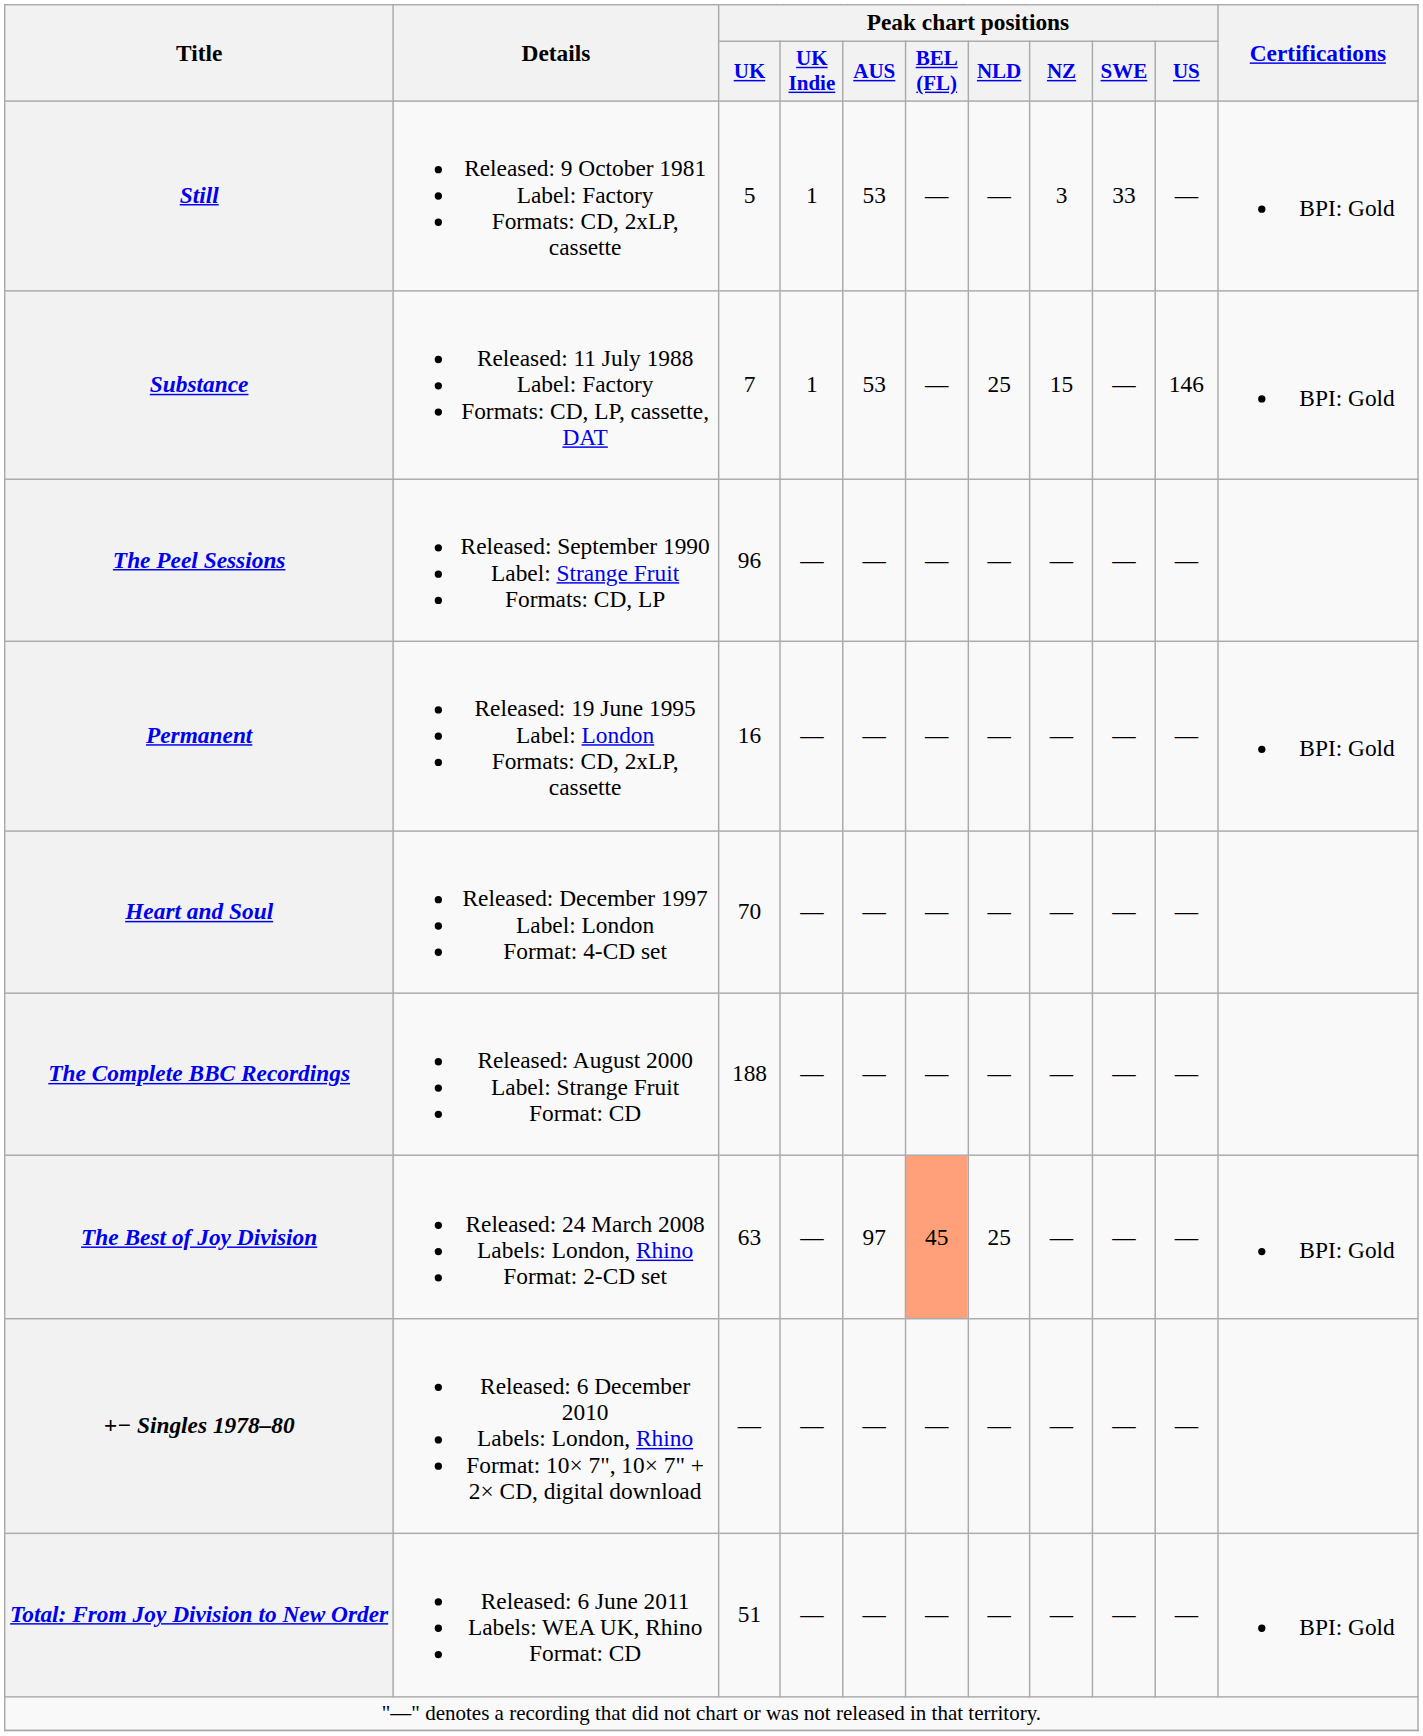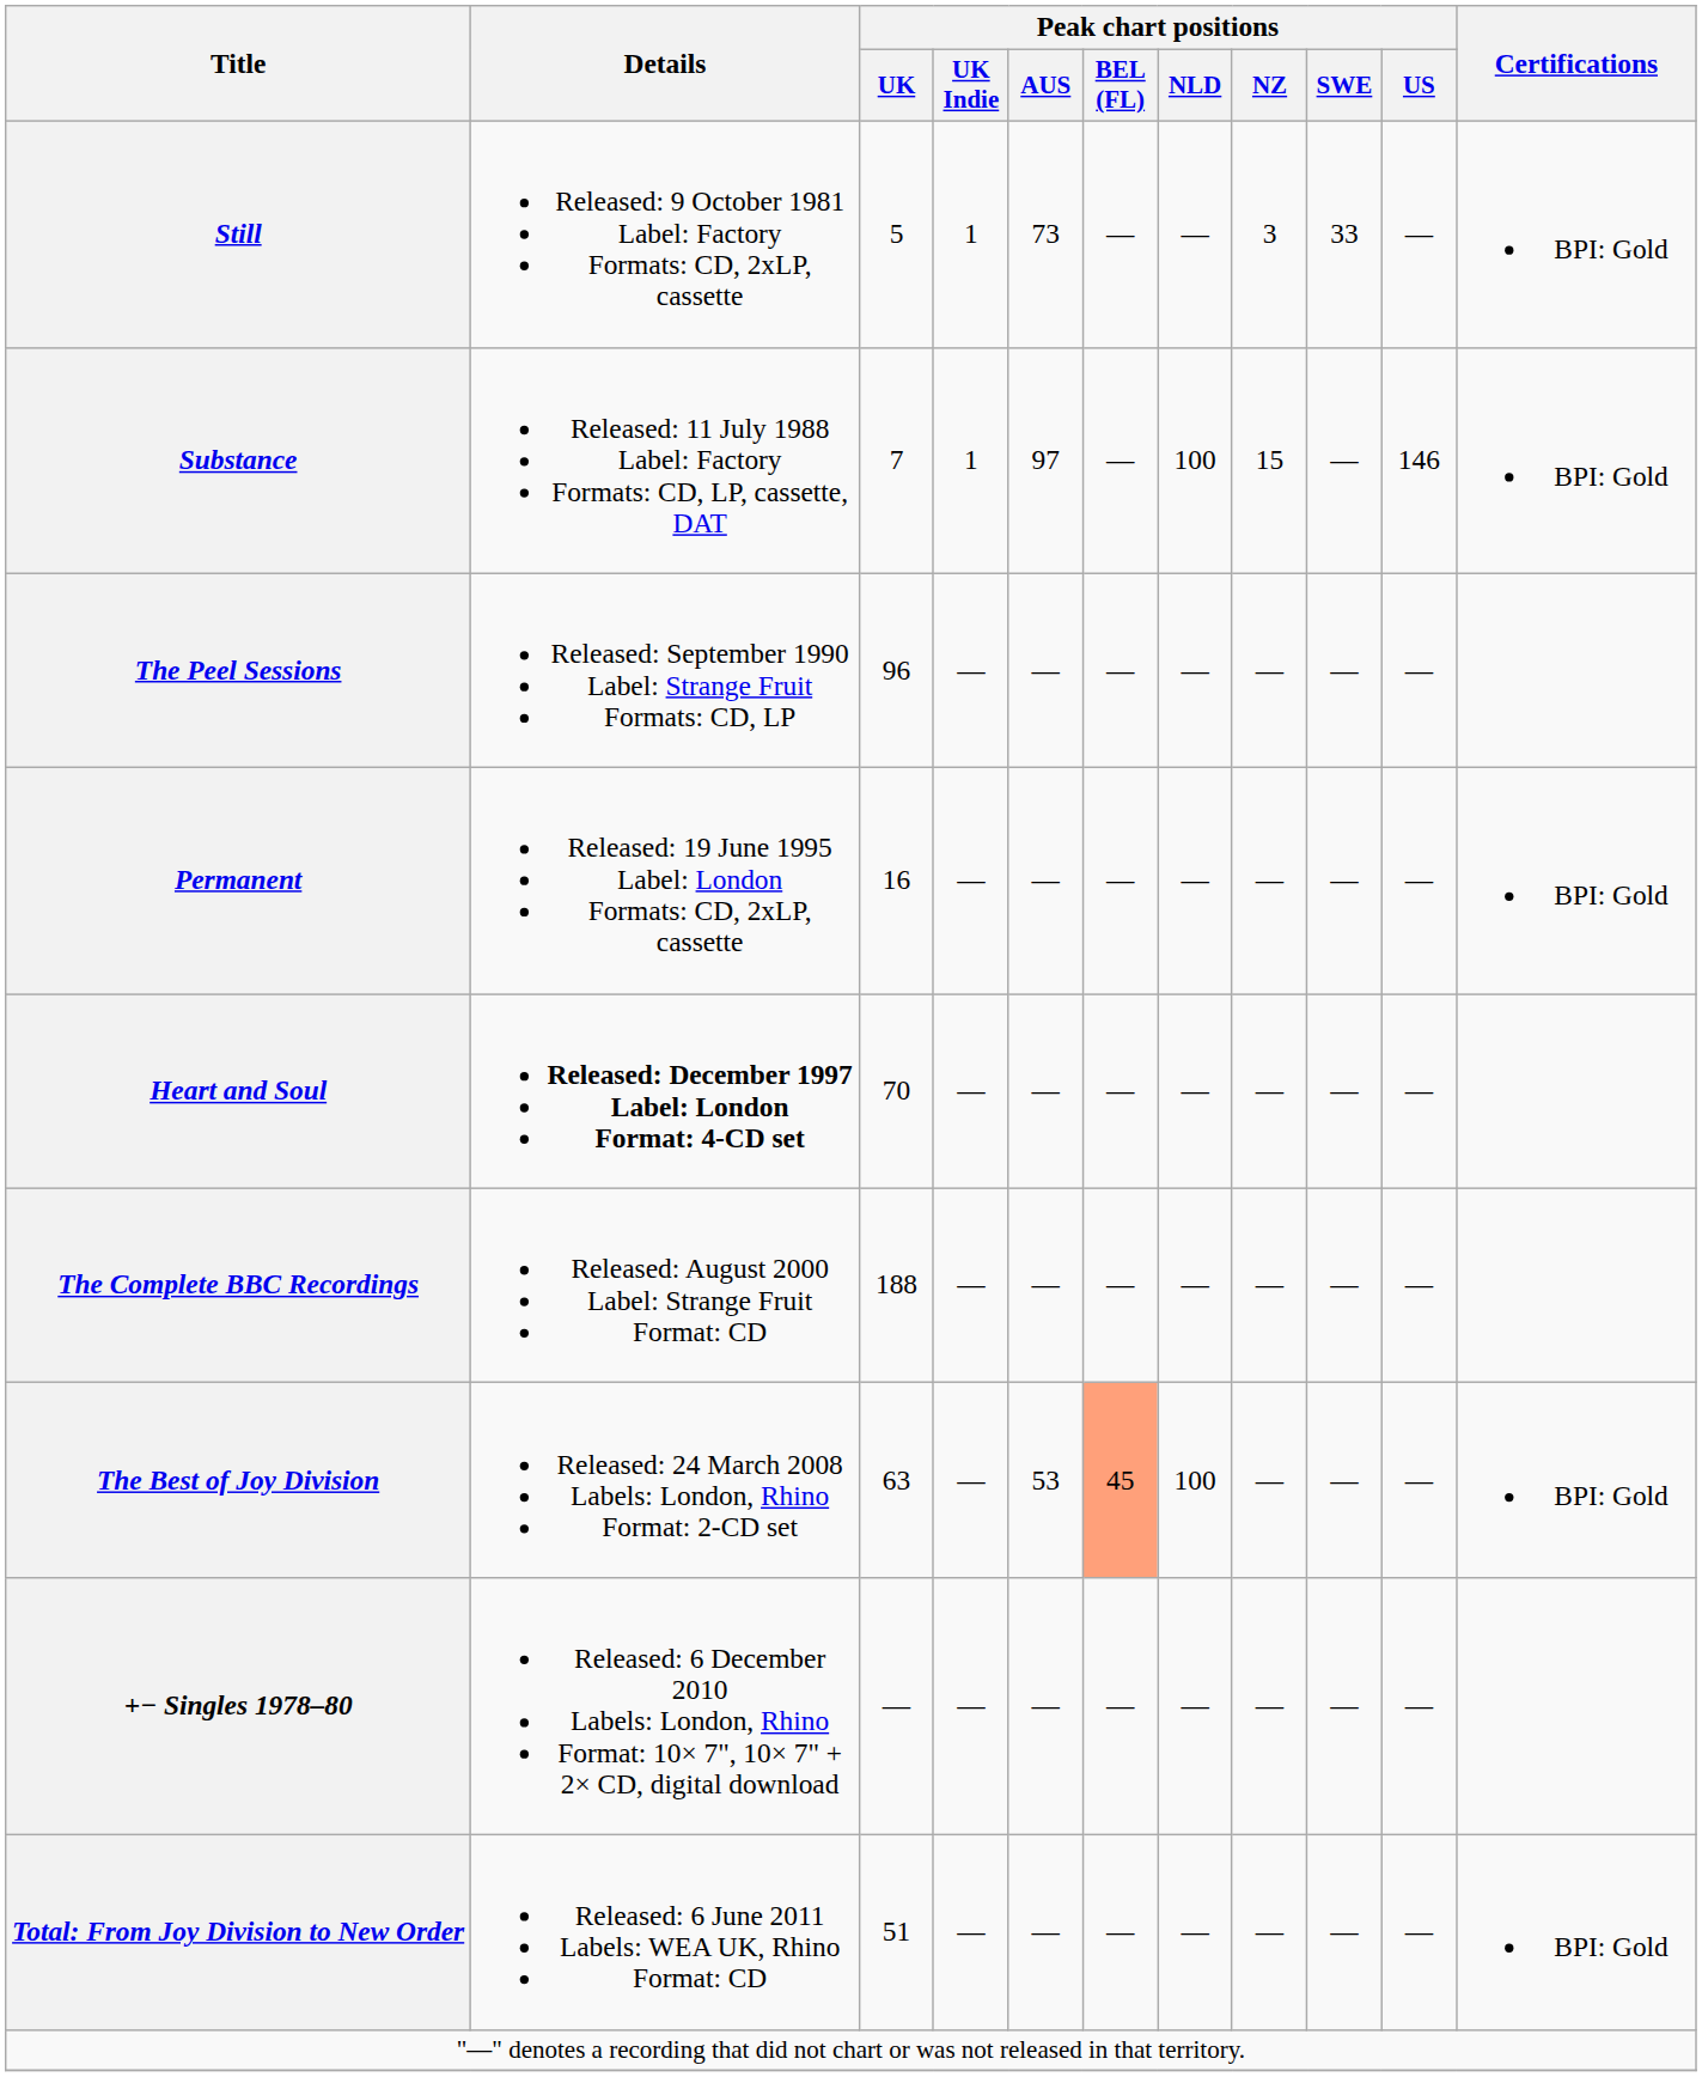 <table class="wikitable plainrowheaders" style="text-align:center">
 <tr>
 <th scope="col" rowspan="2">Title</th>
 <th scope="col" rowspan="2" width="215">Details</th>
 <th scope="col" colspan="8">Peak chart positions</th>
 <th scope="col" width="130" rowspan="2"><a href='#'>Certifications</a></th>
 </tr>
 <tr>
 <th scope="col" style="width:2.5em;font-size:90%"><a href='#'>UK</a><br></th>
 <th scope="col" style="width:2.5em;font-size:90%"><a href='#'>UK Indie</a><br></th>
 <th scope="col" style="width:2.5em;font-size:90%"><a href='#'>AUS</a><br></th>
 <th scope="col" style="width:2.5em;font-size:90%"><a href='#'>BEL (FL)</a><br></th>
 <th scope="col" style="width:2.5em;font-size:90%"><a href='#'>NLD</a><br></th>
 <th scope="col" style="width:2.5em;font-size:90%"><a href='#'>NZ</a><br></th>
 <th scope="col" style="width:2.5em;font-size:90%"><a href='#'>SWE</a><br></th>
 <th scope="col" style="width:2.5em;font-size:90%"><a href='#'>US</a><br></th>
 </tr>
 <tr>
 <th scope="row"><em><a href='#'>Still</a></em></th>
 <td><br><ul><li>Released: 9 October 1981</li><li>Label: Factory</li><li>Formats: CD, 2xLP, cassette</li></ul></td>
 <td>5</td>
 <td>1</td>
-<td>53</td>
+<td>73</td>
 <td>—</td>
 <td>—</td>
 <td>3</td>
 <td>33</td>
 <td>—</td>
 <td><br><ul><li>BPI: Gold</li></ul></td>
 </tr>
 <tr>
 <th scope="row"><em><a href='#'>Substance</a></em></th>
 <td><br><ul><li>Released: 11 July 1988</li><li>Label: Factory</li><li>Formats: CD, LP, cassette, <a href='#'>DAT</a></li></ul></td>
 <td>7</td>
 <td>1</td>
-<td>53</td>
+<td>97</td>
 <td>—</td>
-<td>25</td>
+<td>100</td>
 <td>15</td>
 <td>—</td>
 <td>146</td>
 <td><br><ul><li>BPI: Gold</li></ul></td>
 </tr>
 <tr>
 <th scope="row"><em><a href='#'>The Peel Sessions</a></em></th>
 <td><br><ul><li>Released: September 1990</li><li>Label: <a href='#'>Strange Fruit</a></li><li>Formats: CD, LP</li></ul></td>
 <td>96</td>
 <td>—</td>
 <td>—</td>
 <td>—</td>
 <td>—</td>
 <td>—</td>
 <td>—</td>
 <td>—</td>
 <td></td>
 </tr>
 <tr>
 <th scope="row"><em><a href='#'>Permanent</a></em></th>
 <td><br><ul><li>Released: 19 June 1995</li><li>Label: <a href='#'>London</a></li><li>Formats: CD, 2xLP, cassette</li></ul></td>
 <td>16</td>
 <td>—</td>
 <td>—</td>
 <td>—</td>
 <td>—</td>
 <td>—</td>
 <td>—</td>
 <td>—</td>
 <td><br><ul><li>BPI: Gold</li></ul></td>
 </tr>
 <tr>
 <th scope="row"><em><a href='#'>Heart and Soul</a></em></th>
-<td><br><ul><li>Released: December 1997</li><li>Label: London</li><li>Format: 4-CD set</li></ul></td>
+<td><strong><br><ul><li>Released: December 1997</li><li>Label: London</li><li>Format: 4-CD set</li></ul></strong></td>
 <td>70</td>
 <td>—</td>
 <td>—</td>
 <td>—</td>
 <td>—</td>
 <td>—</td>
 <td>—</td>
 <td>—</td>
 <td></td>
 </tr>
 <tr>
 <th scope="row"><em><a href='#'>The Complete BBC Recordings</a></em></th>
 <td><br><ul><li>Released: August 2000</li><li>Label: Strange Fruit</li><li>Format: CD</li></ul></td>
 <td>188</td>
 <td>—</td>
 <td>—</td>
 <td>—</td>
 <td>—</td>
 <td>—</td>
 <td>—</td>
 <td>—</td>
 <td></td>
 </tr>
 <tr>
 <th scope="row"><em><a href='#'>The Best of Joy Division</a></em></th>
 <td><br><ul><li>Released: 24 March 2008</li><li>Labels: London, <a href='#'>Rhino</a></li><li>Format: 2-CD set</li></ul></td>
 <td>63</td>
 <td>—</td>
-<td>97</td>
+<td>53</td>
 <td style="background: lightsalmon;">45</td>
-<td>25</td>
+<td>100</td>
 <td>—</td>
 <td>—</td>
 <td>—</td>
 <td><br><ul><li>BPI: Gold</li></ul></td>
 </tr>
 <tr>
 <th scope="row"><em>+− Singles 1978–80</em></th>
 <td><br><ul><li>Released: 6 December 2010</li><li>Labels: London, <a href='#'>Rhino</a></li><li>Format: 10× 7", 10× 7" + 2× CD, digital download</li></ul></td>
 <td>—</td>
 <td>—</td>
 <td>—</td>
 <td>—</td>
 <td>—</td>
 <td>—</td>
 <td>—</td>
 <td>—</td>
 <td></td>
 </tr>
 <tr>
 <th scope="row"><em><a href='#'>Total: From Joy Division to New Order</a></em></th>
 <td><br><ul><li>Released: 6 June 2011</li><li>Labels: WEA UK, Rhino</li><li>Format: CD</li></ul></td>
 <td>51</td>
 <td>—</td>
 <td>—</td>
 <td>—</td>
 <td>—</td>
 <td>—</td>
 <td>—</td>
 <td>—</td>
 <td><br><ul><li>BPI: Gold</li></ul></td>
 </tr>
 <tr>
 <td colspan="11" style="font-size:90%">"—" denotes a recording that did not chart or was not released in that territory.</td>
 </tr>
 <tr>
 </tr>
 </table>
